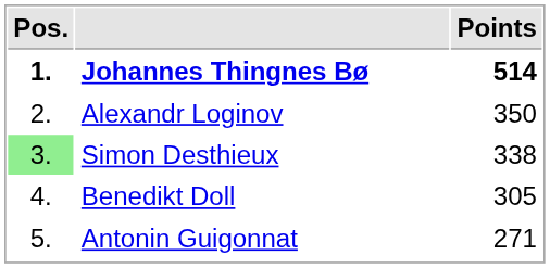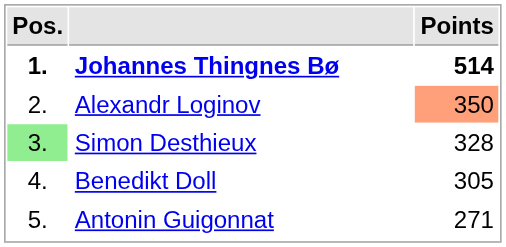 <table cellspacing="1" cellpadding="3" style="border:1px solid #AAAAAA;font-size:90%">
 <tr bgcolor="#E4E4E4">
 <th style="border-bottom:1px solid #AAAAAA" width=10>Pos.</th>
 <th style="border-bottom:1px solid #AAAAAA" width=200></th>
 <th style="border-bottom:1px solid #AAAAAA" width=20>Points</th>
 </tr>
 <tr>
 <td align="center"><strong>1.</strong></td>
 <td> <strong><a href='#'>Johannes Thingnes Bø</a></strong></td>
 <td align="right"><strong>514</strong></td>
 </tr>
 <tr>
 <td align="center">2.</td>
 <td> <a href='#'>Alexandr Loginov</a></td>
-<td align="right">350</td>
+<td align="right" style="background: lightsalmon;">350</td>
 </tr>
 <tr>
 <td align="center" style="background: lightgreen;">3.</td>
 <td> <a href='#'>Simon Desthieux</a></td>
-<td align="right">338</td>
+<td align="right">328</td>
 </tr>
 <tr>
 <td align="center">4.</td>
 <td> <a href='#'>Benedikt Doll</a></td>
 <td align="right">305</td>
 </tr>
 <tr>
 <td align="center">5.</td>
 <td> <a href='#'>Antonin Guigonnat</a></td>
 <td align="right">271</td>
 </tr>
 <tr>
 </tr>
 </table>
